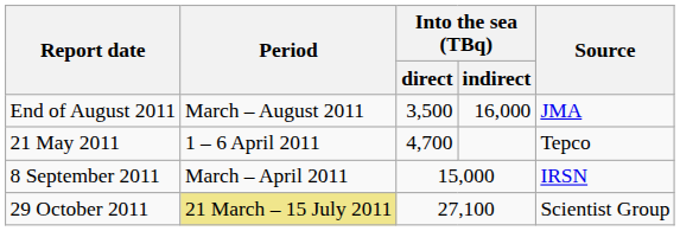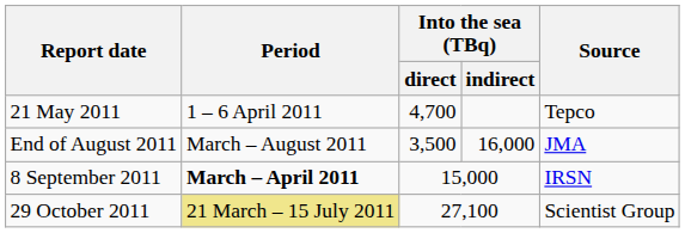 <table class="wikitable">
 <tr>
 <th rowspan=2>Report date</th>
 <th rowspan=2>Period</th>
 <th colspan=2>Into the sea<br>(TBq)</th>
 <th rowspan=2>Source</th>
 </tr>
 <tr>
 <th>direct</th>
 <th>indirect</th>
 </tr>
 <tr>
+<td>21 May 2011</td>
+<td>1 – 6 April 2011</td>
+<td align=right>4,700</td>
+<td></td>
+<td>Tepco</td>
+</tr>
+<tr>
 <td>End of August 2011</td>
 <td>March – August 2011</td>
 <td align=right>3,500</td>
 <td align=right>16,000</td>
 <td><a href='#'>JMA</a></td>
 </tr>
 <tr>
-<td>21 May 2011</td>
-<td>1 – 6 April 2011</td>
-<td align=right>4,700</td>
-<td></td>
-<td>Tepco</td>
-</tr>
-<tr>
 <td>8 September 2011</td>
-<td>March – April 2011</td>
+<td><strong>March – April 2011</strong></td>
 <td align=center colspan=2>15,000</td>
 <td><a href='#'>IRSN</a></td>
 </tr>
 <tr>
 <td>29 October 2011</td>
 <td style="background: khaki;">21 March – 15 July 2011</td>
 <td align=center colspan=2>27,100</td>
 <td>Scientist Group</td>
 </tr>
 </table>
